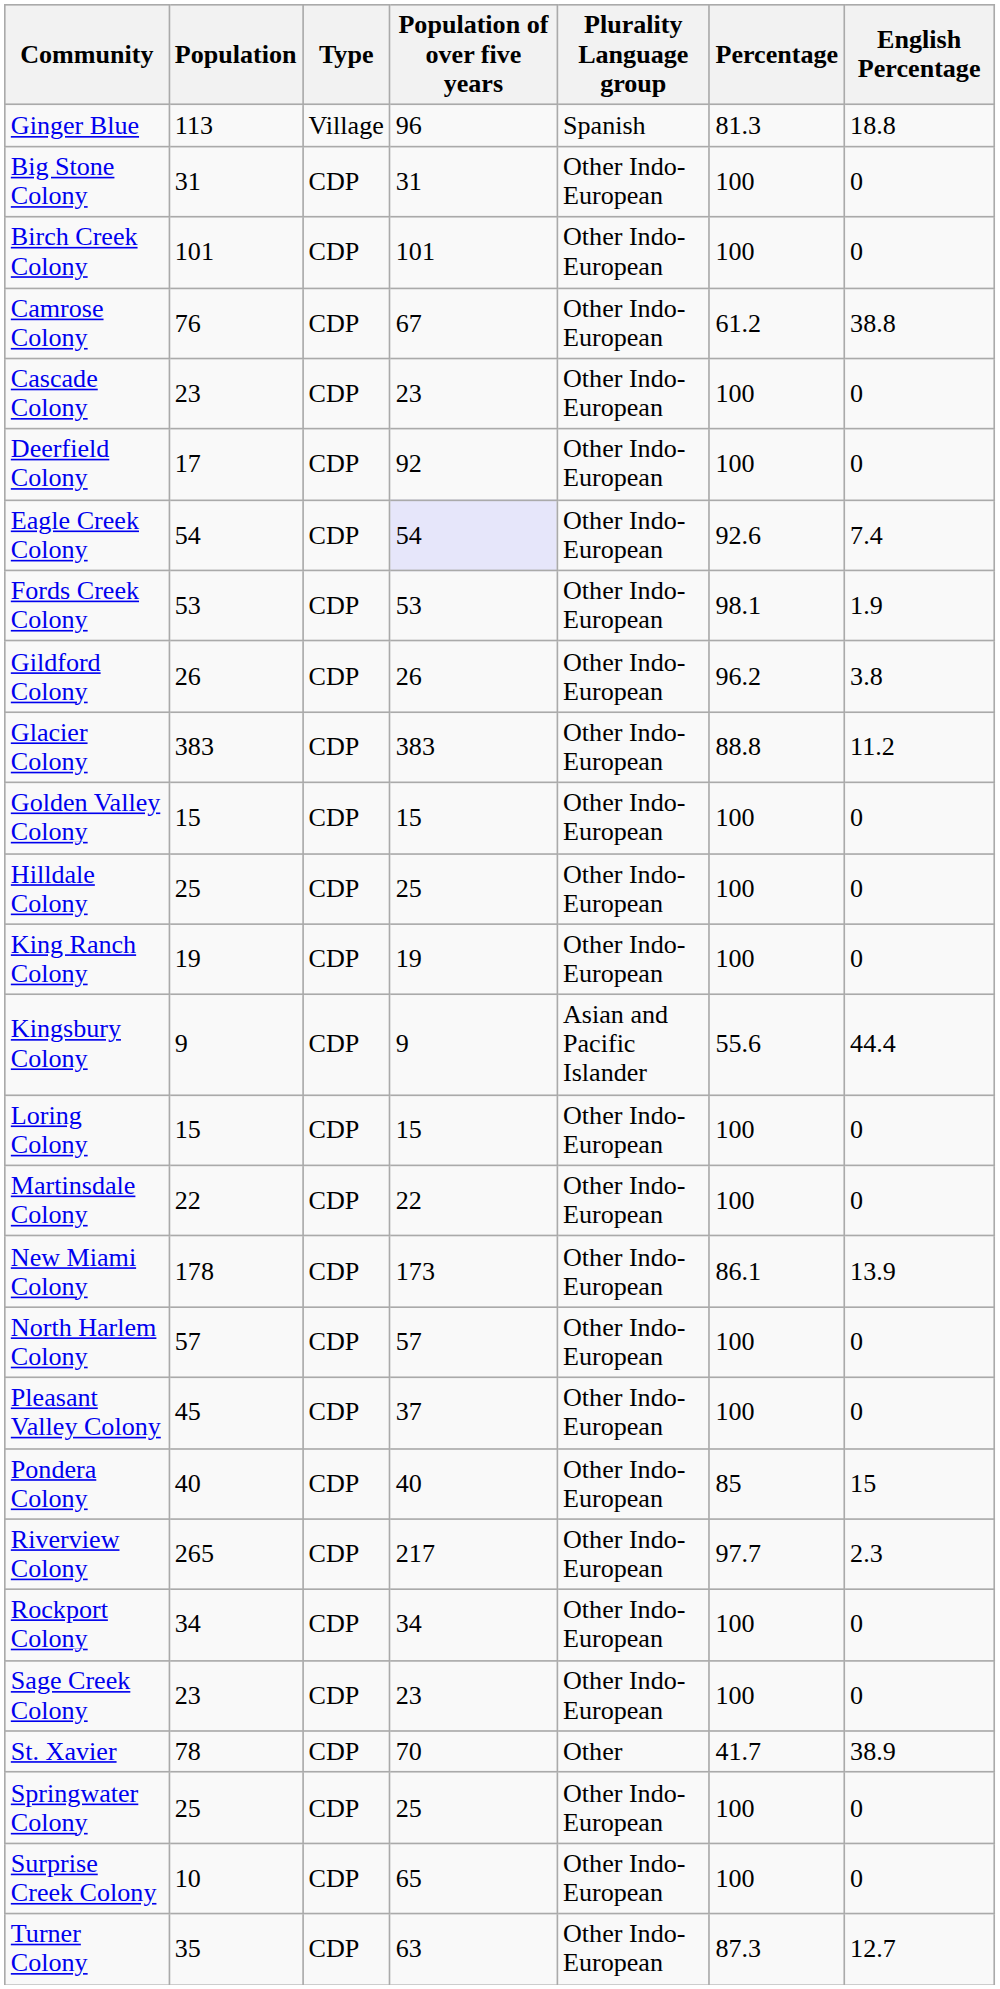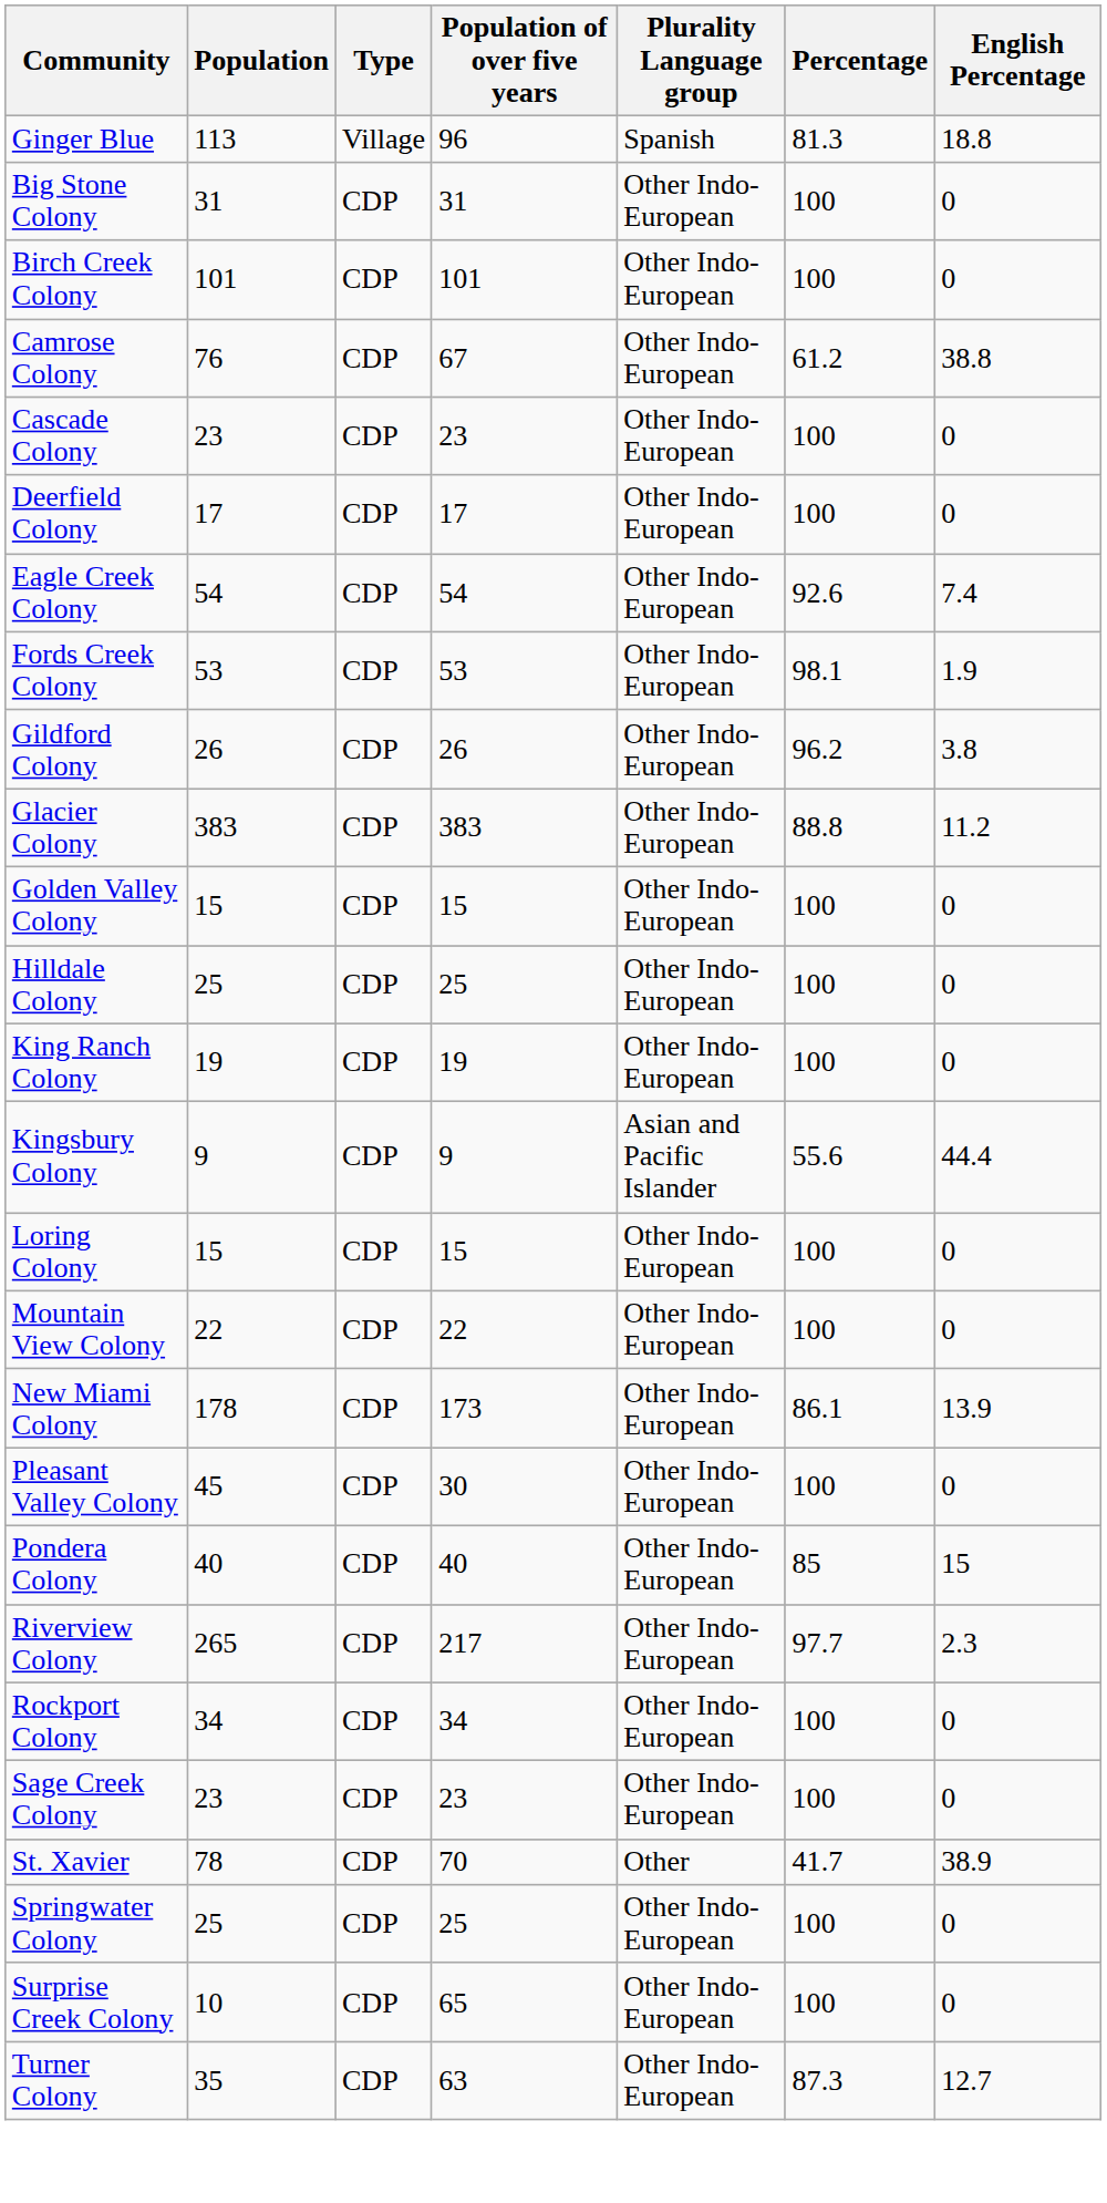 <table class="wikitable sortable">
 <tr>
 <th>Community</th>
 <th>Population</th>
 <th>Type</th>
 <th>Population of over five years</th>
 <th>Plurality Language group</th>
 <th>Percentage</th>
 <th>English Percentage</th>
 </tr>
 <tr>
 <td><a href='#'>Ginger Blue</a></td>
 <td>113</td>
 <td>Village</td>
 <td>96</td>
 <td>Spanish</td>
 <td>81.3</td>
 <td>18.8</td>
 </tr>
 <tr>
 <td><a href='#'>Big Stone Colony</a></td>
 <td>31</td>
 <td>CDP</td>
 <td>31</td>
 <td>Other Indo-European</td>
 <td>100</td>
 <td>0</td>
 </tr>
 <tr>
 <td><a href='#'>Birch Creek Colony</a></td>
 <td>101</td>
 <td>CDP</td>
 <td>101</td>
 <td>Other Indo-European</td>
 <td>100</td>
 <td>0</td>
 </tr>
 <tr>
 <td><a href='#'>Camrose Colony</a></td>
 <td>76</td>
 <td>CDP</td>
 <td>67</td>
 <td>Other Indo-European</td>
 <td>61.2</td>
 <td>38.8</td>
 </tr>
 <tr>
 <td><a href='#'>Cascade Colony</a></td>
 <td>23</td>
 <td>CDP</td>
 <td>23</td>
 <td>Other Indo-European</td>
 <td>100</td>
 <td>0</td>
 </tr>
 <tr>
 <td><a href='#'>Deerfield Colony</a></td>
 <td>17</td>
 <td>CDP</td>
-<td>92</td>
+<td>17</td>
 <td>Other Indo-European</td>
 <td>100</td>
 <td>0</td>
 </tr>
 <tr>
 <td><a href='#'>Eagle Creek Colony</a></td>
 <td>54</td>
 <td>CDP</td>
-<td style="background: lavender;">54</td>
+<td>54</td>
 <td>Other Indo-European</td>
 <td>92.6</td>
 <td>7.4</td>
 </tr>
 <tr>
 <td><a href='#'>Fords Creek Colony</a></td>
 <td>53</td>
 <td>CDP</td>
 <td>53</td>
 <td>Other Indo-European</td>
 <td>98.1</td>
 <td>1.9</td>
 </tr>
 <tr>
 <td><a href='#'>Gildford Colony</a></td>
 <td>26</td>
 <td>CDP</td>
 <td>26</td>
 <td>Other Indo-European</td>
 <td>96.2</td>
 <td>3.8</td>
 </tr>
 <tr>
 <td><a href='#'>Glacier Colony</a></td>
 <td>383</td>
 <td>CDP</td>
 <td>383</td>
 <td>Other Indo-European</td>
 <td>88.8</td>
 <td>11.2</td>
 </tr>
 <tr>
 <td><a href='#'>Golden Valley Colony</a></td>
 <td>15</td>
 <td>CDP</td>
 <td>15</td>
 <td>Other Indo-European</td>
 <td>100</td>
 <td>0</td>
 </tr>
 <tr>
 <td><a href='#'>Hilldale Colony</a></td>
 <td>25</td>
 <td>CDP</td>
 <td>25</td>
 <td>Other Indo-European</td>
 <td>100</td>
 <td>0</td>
 </tr>
 <tr>
 <td><a href='#'>King Ranch Colony</a></td>
 <td>19</td>
 <td>CDP</td>
 <td>19</td>
 <td>Other Indo-European</td>
 <td>100</td>
 <td>0</td>
 </tr>
 <tr>
 <td><a href='#'>Kingsbury Colony</a></td>
 <td>9</td>
 <td>CDP</td>
 <td>9</td>
 <td>Asian and Pacific Islander</td>
 <td>55.6</td>
 <td>44.4</td>
 </tr>
 <tr>
 <td><a href='#'>Loring Colony</a></td>
 <td>15</td>
 <td>CDP</td>
 <td>15</td>
 <td>Other Indo-European</td>
 <td>100</td>
 <td>0</td>
 </tr>
 <tr>
-<td><a href='#'>Martinsdale Colony</a></td>
+<td><a href='#'>Mountain View Colony</a></td>
 <td>22</td>
 <td>CDP</td>
 <td>22</td>
 <td>Other Indo-European</td>
 <td>100</td>
 <td>0</td>
 </tr>
 <tr>
 <td><a href='#'>New Miami Colony</a></td>
 <td>178</td>
 <td>CDP</td>
 <td>173</td>
 <td>Other Indo-European</td>
 <td>86.1</td>
 <td>13.9</td>
 </tr>
 <tr>
-<td><a href='#'>North Harlem Colony</a></td>
-<td>57</td>
-<td>CDP</td>
-<td>57</td>
-<td>Other Indo-European</td>
-<td>100</td>
-<td>0</td>
-</tr>
-<tr>
 <td><a href='#'>Pleasant Valley Colony</a></td>
 <td>45</td>
 <td>CDP</td>
-<td>37</td>
+<td>30</td>
 <td>Other Indo-European</td>
 <td>100</td>
 <td>0</td>
 </tr>
 <tr>
 <td><a href='#'>Pondera Colony</a></td>
 <td>40</td>
 <td>CDP</td>
 <td>40</td>
 <td>Other Indo-European</td>
 <td>85</td>
 <td>15</td>
 </tr>
 <tr>
 <td><a href='#'>Riverview Colony</a></td>
 <td>265</td>
 <td>CDP</td>
 <td>217</td>
 <td>Other Indo-European</td>
 <td>97.7</td>
 <td>2.3</td>
 </tr>
 <tr>
 <td><a href='#'>Rockport Colony</a></td>
 <td>34</td>
 <td>CDP</td>
 <td>34</td>
 <td>Other Indo-European</td>
 <td>100</td>
 <td>0</td>
 </tr>
 <tr>
 <td><a href='#'>Sage Creek Colony</a></td>
 <td>23</td>
 <td>CDP</td>
 <td>23</td>
 <td>Other Indo-European</td>
 <td>100</td>
 <td>0</td>
 </tr>
 <tr>
 <td><a href='#'>St. Xavier</a></td>
 <td>78</td>
 <td>CDP</td>
 <td>70</td>
 <td>Other</td>
 <td>41.7</td>
 <td>38.9</td>
 </tr>
 <tr>
 <td><a href='#'>Springwater Colony</a></td>
 <td>25</td>
 <td>CDP</td>
 <td>25</td>
 <td>Other Indo-European</td>
 <td>100</td>
 <td>0</td>
 </tr>
 <tr>
 <td><a href='#'>Surprise Creek Colony</a></td>
 <td>10</td>
 <td>CDP</td>
 <td>65</td>
 <td>Other Indo-European</td>
 <td>100</td>
 <td>0</td>
 </tr>
 <tr>
 <td><a href='#'>Turner Colony</a></td>
 <td>35</td>
 <td>CDP</td>
 <td>63</td>
 <td>Other Indo-European</td>
 <td>87.3</td>
 <td>12.7</td>
 </tr>
 </table>
